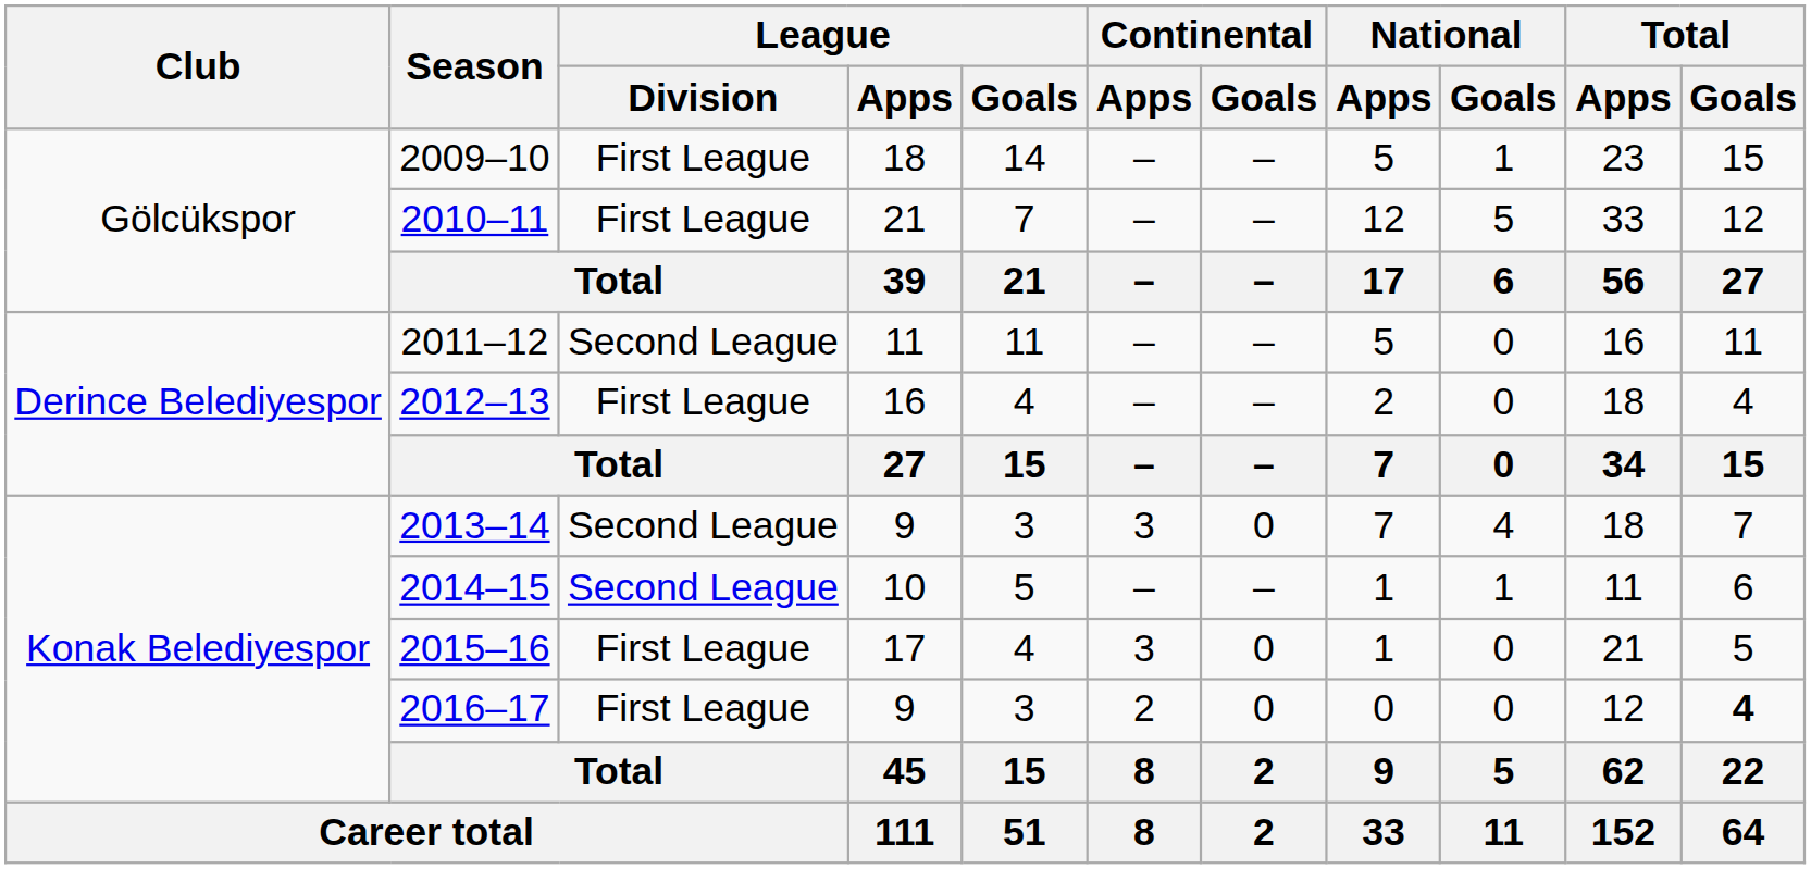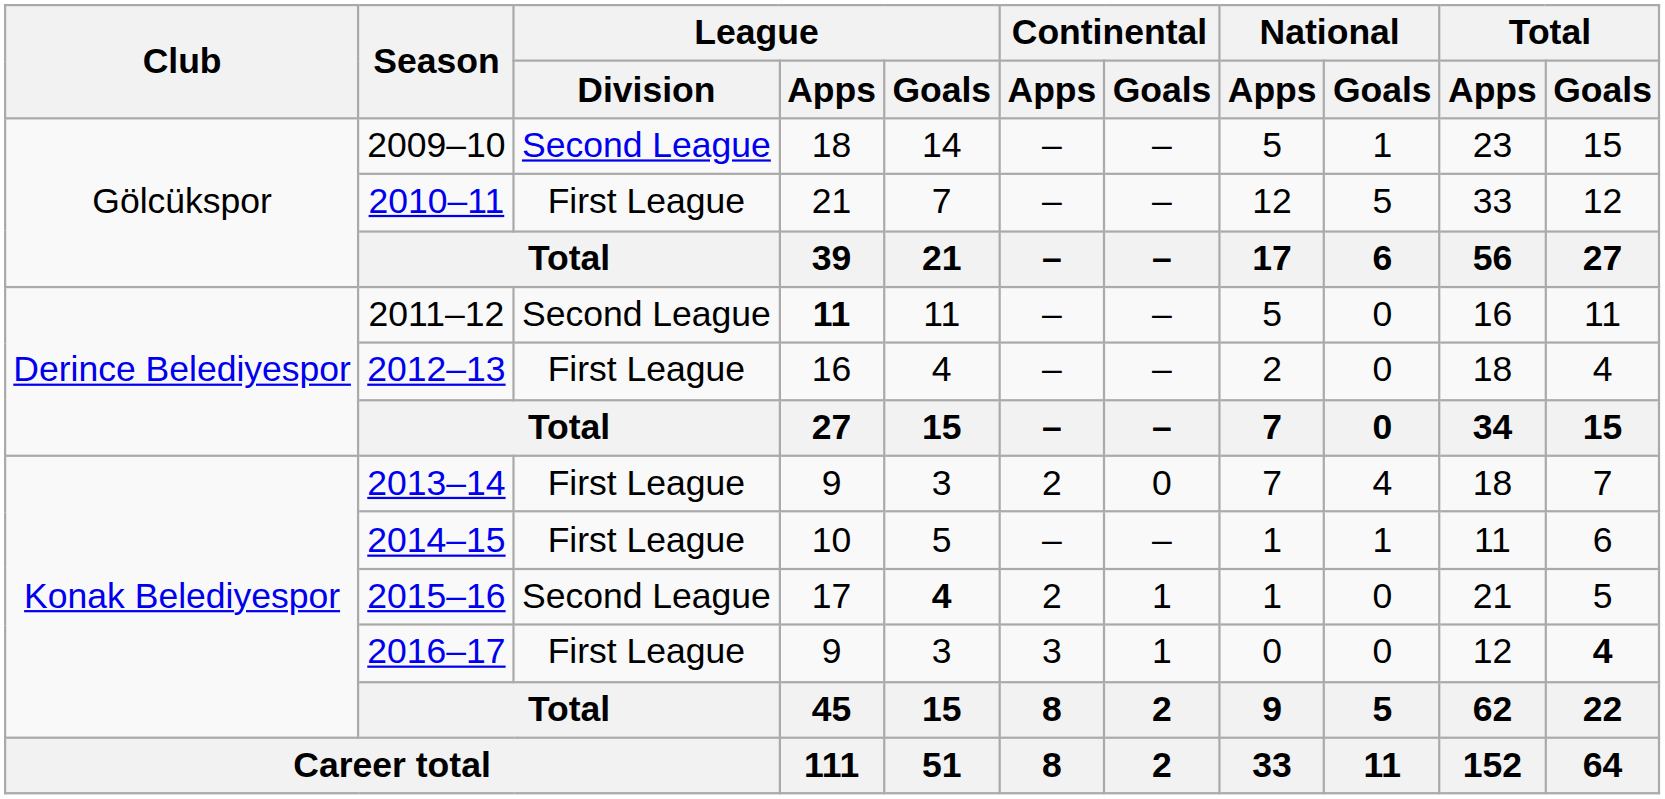 <table class="wikitable" style="text-align: center;">
 <tr>
 <th rowspan="2">Club</th>
 <th rowspan="2">Season</th>
 <th colspan="3">League</th>
 <th colspan="2">Continental</th>
 <th colspan="2">National</th>
 <th colspan="2">Total</th>
 </tr>
 <tr>
 <th>Division</th>
 <th>Apps</th>
 <th>Goals</th>
 <th>Apps</th>
 <th>Goals</th>
 <th>Apps</th>
 <th>Goals</th>
 <th>Apps</th>
 <th>Goals</th>
 </tr>
 <tr>
 <td rowspan=3>Gölcükspor</td>
 <td>2009–10</td>
-<td>First League</td>
+<td><a href='#'>Second League</a></td>
 <td>18</td>
 <td>14</td>
 <td>–</td>
 <td>–</td>
 <td>5</td>
 <td>1</td>
 <td>23</td>
 <td>15</td>
 </tr>
 <tr>
 <td><a href='#'>2010–11</a></td>
 <td>First League</td>
 <td>21</td>
 <td>7</td>
 <td>–</td>
 <td>–</td>
 <td>12</td>
 <td>5</td>
 <td>33</td>
 <td>12</td>
 </tr>
 <tr>
 <th colspan=2>Total</th>
 <th>39</th>
 <th>21</th>
 <th>–</th>
 <th>–</th>
 <th>17</th>
 <th>6</th>
 <th>56</th>
 <th>27</th>
 </tr>
 <tr>
 <td rowspan=3><a href='#'>Derince Belediyespor</a></td>
 <td>2011–12</td>
 <td>Second League</td>
-<td>11</td>
+<td><strong>11</strong></td>
 <td>11</td>
 <td>–</td>
 <td>–</td>
 <td>5</td>
 <td>0</td>
 <td>16</td>
 <td>11</td>
 </tr>
 <tr>
 <td><a href='#'>2012–13</a></td>
 <td>First League</td>
 <td>16</td>
 <td>4</td>
 <td>–</td>
 <td>–</td>
 <td>2</td>
 <td>0</td>
 <td>18</td>
 <td>4</td>
 </tr>
 <tr>
 <th colspan=2>Total</th>
 <th>27</th>
 <th>15</th>
 <th>–</th>
 <th>–</th>
 <th>7</th>
 <th>0</th>
 <th>34</th>
 <th>15</th>
 </tr>
 <tr>
 <td rowspan=5><a href='#'>Konak Belediyespor</a></td>
 <td><a href='#'>2013–14</a></td>
-<td>Second League</td>
+<td>First League</td>
 <td>9</td>
 <td>3</td>
-<td>3</td>
+<td>2</td>
 <td>0</td>
 <td>7</td>
 <td>4</td>
 <td>18</td>
 <td>7</td>
 </tr>
 <tr>
 <td><a href='#'>2014–15</a></td>
-<td><a href='#'>Second League</a></td>
+<td>First League</td>
 <td>10</td>
 <td>5</td>
 <td>–</td>
 <td>–</td>
 <td>1</td>
 <td>1</td>
 <td>11</td>
 <td>6</td>
 </tr>
 <tr>
 <td><a href='#'>2015–16</a></td>
-<td>First League</td>
+<td>Second League</td>
 <td>17</td>
-<td>4</td>
-<td>3</td>
-<td>0</td>
+<td><strong>4</strong></td>
+<td>2</td>
+<td>1</td>
 <td>1</td>
 <td>0</td>
 <td>21</td>
 <td>5</td>
 </tr>
 <tr>
 <td><a href='#'>2016–17</a></td>
 <td>First League</td>
 <td>9</td>
 <td>3</td>
-<td>2</td>
-<td>0</td>
+<td>3</td>
+<td>1</td>
 <td>0</td>
 <td>0</td>
 <td>12</td>
 <td><strong>4</strong></td>
 </tr>
 <tr>
 <th colspan=2>Total</th>
 <th>45</th>
 <th>15</th>
 <th>8</th>
 <th>2</th>
 <th>9</th>
 <th>5</th>
 <th>62</th>
 <th>22</th>
 </tr>
 <tr>
 <th colspan=3>Career total</th>
 <th>111</th>
 <th>51</th>
 <th>8</th>
 <th>2</th>
 <th>33</th>
 <th>11</th>
 <th>152</th>
 <th>64</th>
 </tr>
 </table>
